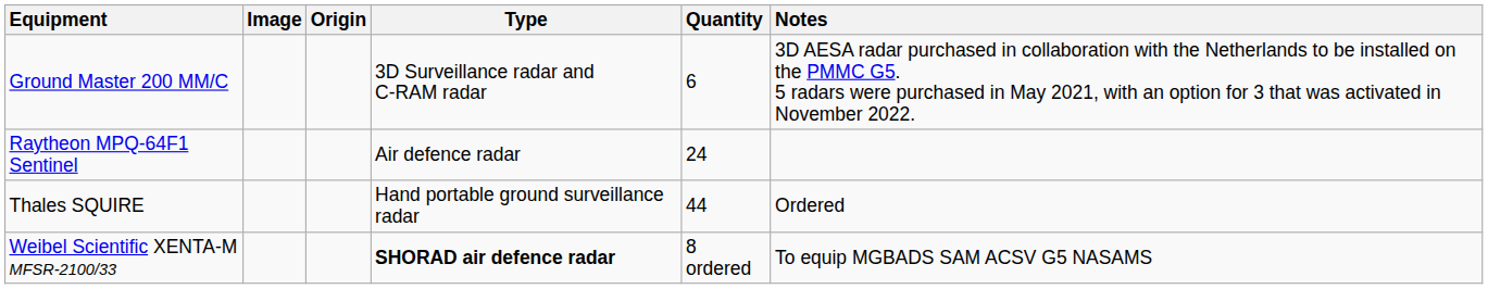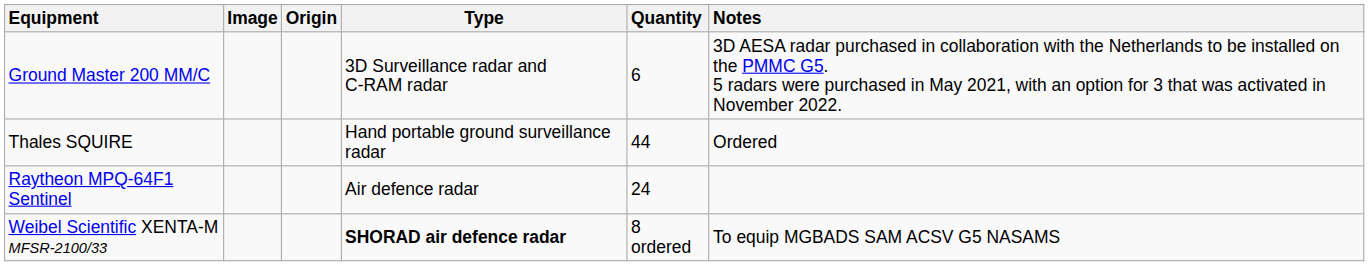 <table class="wikitable">
 <tr>
 <th style="text-align:left;">Equipment</th>
 <th style="text-align:left;">Image</th>
 <th style="text-align:left;">Origin</th>
 <th>Type</th>
 <th style="text-align:left;">Quantity</th>
 <th style="text-align:left;">Notes</th>
 </tr>
 <tr>
 <td><a href='#'>Ground Master 200 MM/C</a></td>
 <td></td>
 <td></td>
 <td>3D Surveillance radar and<br>C-RAM radar</td>
 <td>6</td>
 <td>3D AESA radar purchased in collaboration with the Netherlands to be installed on the <a href='#'>PMMC G5</a>.<br>5 radars were purchased in May 2021, with an option for 3 that was activated in  November 2022.</td>
 </tr>
 <tr>
+<td>Thales SQUIRE</td>
+<td></td>
+<td></td>
+<td>Hand portable ground surveillance radar</td>
+<td>44</td>
+<td>Ordered </td>
+</tr>
+<tr>
 <td><a href='#'>Raytheon MPQ-64F1 Sentinel</a></td>
 <td></td>
 <td></td>
 <td>Air defence radar</td>
 <td>24</td>
 <td></td>
-</tr>
-<tr>
-<td>Thales SQUIRE</td>
-<td></td>
-<td></td>
-<td>Hand portable ground surveillance radar</td>
-<td>44</td>
-<td>Ordered </td>
 </tr>
 <tr>
 <td><a href='#'>Weibel Scientific</a> XENTA-M<br><small><em>MFSR-2100/33</em></small></td>
 <td></td>
 <td></td>
 <td><strong>SHORAD air defence radar</strong></td>
 <td>8 ordered</td>
 <td>To equip MGBADS SAM ACSV G5 NASAMS </td>
 </tr>
 </table>
